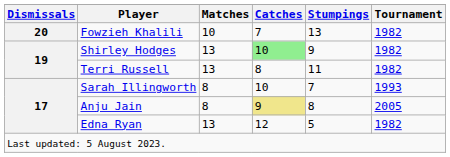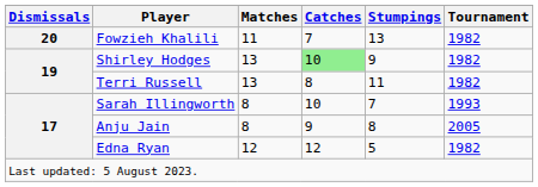 <table class="wikitable">
 <tr>
 </tr>
 <tr>
 <th><a href='#'>Dismissals</a></th>
 <th>Player</th>
 <th>Matches</th>
 <th><a href='#'>Catches</a></th>
 <th><a href='#'>Stumpings</a></th>
 <th>Tournament</th>
 </tr>
 <tr>
 <th>20</th>
 <td> <a href='#'>Fowzieh Khalili</a></td>
-<td>10</td>
+<td>11</td>
 <td>7</td>
 <td>13</td>
 <td><a href='#'>1982</a></td>
 </tr>
 <tr>
 <th rowspan=2>19</th>
 <td> <a href='#'>Shirley Hodges</a></td>
 <td>13</td>
 <td style="background: lightgreen;">10</td>
 <td>9</td>
 <td><a href='#'>1982</a></td>
 </tr>
 <tr>
 <td> <a href='#'>Terri Russell</a></td>
 <td>13</td>
 <td>8</td>
 <td>11</td>
 <td><a href='#'>1982</a></td>
 </tr>
 <tr>
 <th rowspan=3>17</th>
 <td> <a href='#'>Sarah Illingworth</a></td>
 <td>8</td>
 <td>10</td>
 <td>7</td>
 <td><a href='#'>1993</a></td>
 </tr>
 <tr>
 <td> <a href='#'>Anju Jain</a></td>
 <td>8</td>
-<td style="background: khaki;">9</td>
+<td>9</td>
 <td>8</td>
 <td><a href='#'>2005</a></td>
 </tr>
 <tr>
 <td> <a href='#'>Edna Ryan</a></td>
-<td>13</td>
+<td>12</td>
 <td>12</td>
 <td>5</td>
 <td><a href='#'>1982</a></td>
 </tr>
 <tr>
 <td colspan=6><small>Last updated: 5 August 2023.</small></td>
 </tr>
 </table>
